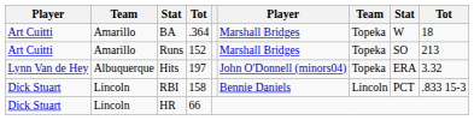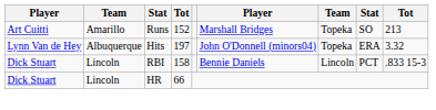 <table class="wikitable">
 <tr>
 <th>Player</th>
 <th>Team</th>
 <th>Stat</th>
 <th>Tot</th>
 <th></th>
 <th>Player</th>
 <th>Team</th>
 <th>Stat</th>
 <th>Tot</th>
-</tr>
-<tr>
-<td><a href='#'>Art Cuitti</a></td>
-<td>Amarillo</td>
-<td>BA</td>
-<td>.364</td>
-<td></td>
-<td><a href='#'>Marshall Bridges</a></td>
-<td>Topeka</td>
-<td>W</td>
-<td>18</td>
 </tr>
 <tr>
 <td><a href='#'>Art Cuitti</a></td>
 <td>Amarillo</td>
 <td>Runs</td>
 <td>152</td>
 <td></td>
 <td><a href='#'>Marshall Bridges</a></td>
 <td>Topeka</td>
 <td>SO</td>
 <td>213</td>
 </tr>
 <tr>
 <td><a href='#'>Lynn Van de Hey</a></td>
 <td>Albuquerque</td>
 <td>Hits</td>
 <td>197</td>
 <td></td>
 <td><a href='#'>John O'Donnell (minors04)</a></td>
 <td>Topeka</td>
 <td>ERA</td>
 <td>3.32</td>
 </tr>
 <tr>
 <td><a href='#'>Dick Stuart</a></td>
 <td>Lincoln</td>
 <td>RBI</td>
 <td>158</td>
 <td></td>
 <td><a href='#'>Bennie Daniels</a></td>
 <td>Lincoln</td>
 <td>PCT</td>
 <td>.833 15-3</td>
 </tr>
 <tr>
 <td><a href='#'>Dick Stuart</a></td>
 <td>Lincoln</td>
 <td>HR</td>
 <td>66</td>
 </tr>
 </table>
